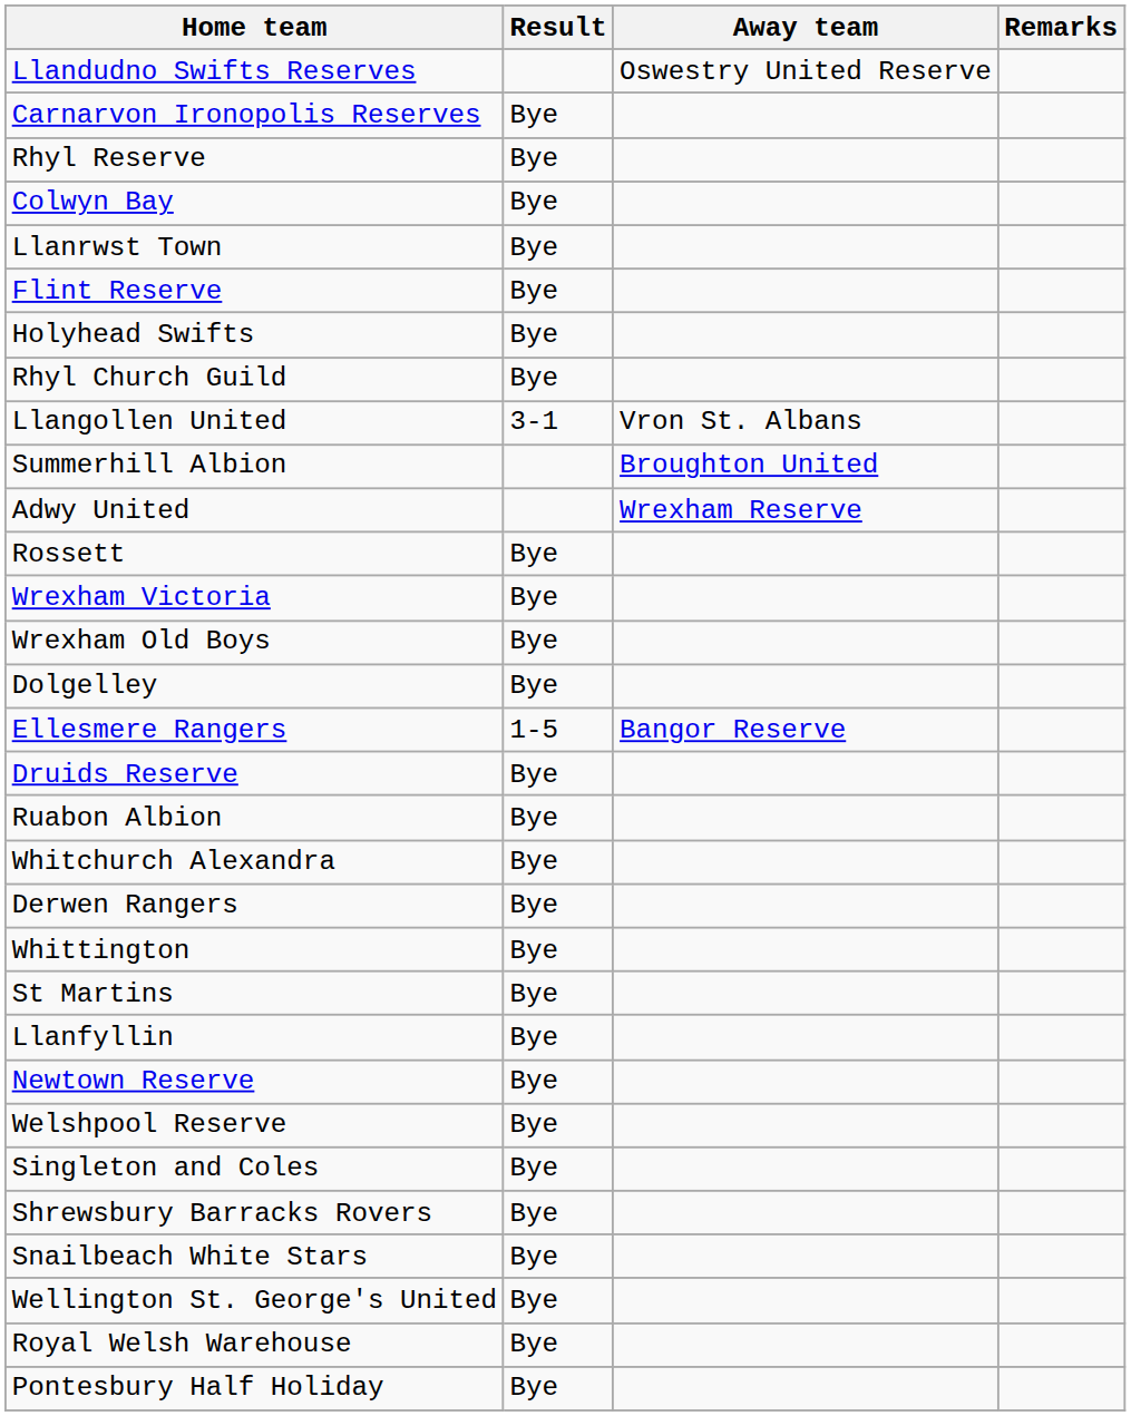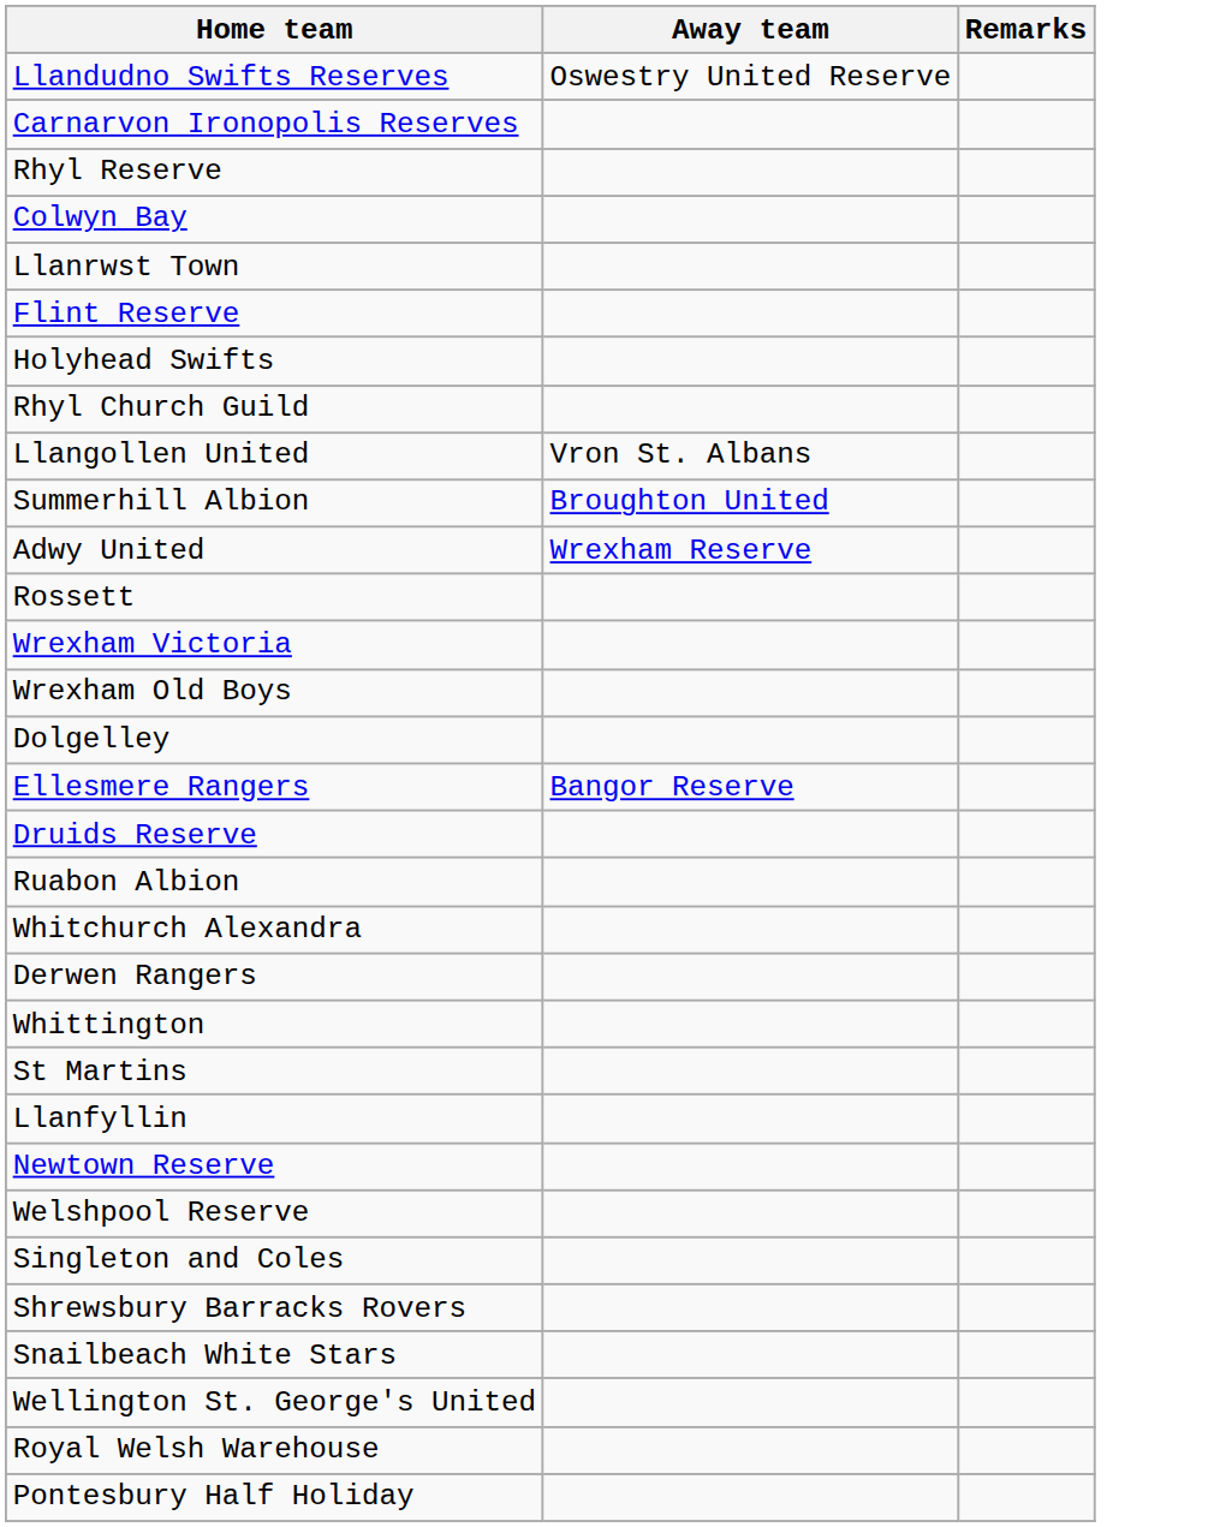 <table class="wikitable">
 <tr>
 <th>Home team</th>
-<th>Result</th>
 <th>Away team</th>
 <th>Remarks</th>
 </tr>
 <tr>
 <td><a href='#'>Llandudno Swifts Reserves</a></td>
-<td></td>
 <td>Oswestry United Reserve</td>
 <td></td>
 </tr>
 <tr>
 <td><a href='#'>Carnarvon Ironopolis Reserves</a></td>
-<td>Bye</td>
 <td></td>
 <td></td>
 </tr>
 <tr>
 <td>Rhyl Reserve</td>
-<td>Bye</td>
 <td></td>
 <td></td>
 </tr>
 <tr>
 <td><a href='#'>Colwyn Bay</a></td>
-<td>Bye</td>
 <td></td>
 <td></td>
 </tr>
 <tr>
 <td>Llanrwst Town</td>
-<td>Bye</td>
 <td></td>
 <td></td>
 </tr>
 <tr>
 <td><a href='#'>Flint Reserve</a></td>
-<td>Bye</td>
 <td></td>
 <td></td>
 </tr>
 <tr>
 <td>Holyhead Swifts</td>
-<td>Bye</td>
 <td></td>
 <td></td>
 </tr>
 <tr>
 <td>Rhyl Church Guild</td>
-<td>Bye</td>
 <td></td>
 <td></td>
 </tr>
 <tr>
 <td>Llangollen United</td>
-<td>3-1</td>
 <td>Vron St. Albans</td>
 <td></td>
 </tr>
 <tr>
 <td>Summerhill Albion</td>
-<td></td>
 <td><a href='#'>Broughton United</a></td>
 <td></td>
 </tr>
 <tr>
 <td>Adwy United</td>
-<td></td>
 <td><a href='#'>Wrexham Reserve</a></td>
 <td></td>
 </tr>
 <tr>
 <td>Rossett</td>
-<td>Bye</td>
 <td></td>
 <td></td>
 </tr>
 <tr>
 <td><a href='#'>Wrexham Victoria</a></td>
-<td>Bye</td>
 <td></td>
 <td></td>
 </tr>
 <tr>
 <td>Wrexham Old Boys</td>
-<td>Bye</td>
 <td></td>
 <td></td>
 </tr>
 <tr>
 <td>Dolgelley</td>
-<td>Bye</td>
 <td></td>
 <td></td>
 </tr>
 <tr>
 <td> <a href='#'>Ellesmere Rangers</a></td>
-<td>1-5</td>
 <td><a href='#'>Bangor Reserve</a></td>
 <td></td>
 </tr>
 <tr>
 <td><a href='#'>Druids Reserve</a></td>
-<td>Bye</td>
 <td></td>
 <td></td>
 </tr>
 <tr>
 <td>Ruabon Albion</td>
-<td>Bye</td>
 <td></td>
 <td></td>
 </tr>
 <tr>
 <td> Whitchurch Alexandra</td>
-<td>Bye</td>
 <td></td>
 <td></td>
 </tr>
 <tr>
 <td> Derwen Rangers</td>
-<td>Bye</td>
 <td></td>
 <td></td>
 </tr>
 <tr>
 <td> Whittington</td>
-<td>Bye</td>
 <td></td>
 <td></td>
 </tr>
 <tr>
 <td> St Martins</td>
-<td>Bye</td>
 <td></td>
 <td></td>
 </tr>
 <tr>
 <td>Llanfyllin</td>
-<td>Bye</td>
 <td></td>
 <td></td>
 </tr>
 <tr>
 <td><a href='#'>Newtown Reserve</a></td>
-<td>Bye</td>
 <td></td>
 <td></td>
 </tr>
 <tr>
 <td>Welshpool Reserve</td>
-<td>Bye</td>
 <td></td>
 <td></td>
 </tr>
 <tr>
 <td> Singleton and Coles</td>
-<td>Bye</td>
 <td></td>
 <td></td>
 </tr>
 <tr>
 <td> Shrewsbury Barracks Rovers</td>
-<td>Bye</td>
 <td></td>
 <td></td>
 </tr>
 <tr>
 <td> Snailbeach White Stars</td>
-<td>Bye</td>
 <td></td>
 <td></td>
 </tr>
 <tr>
 <td> Wellington St. George's United</td>
-<td>Bye</td>
 <td></td>
 <td></td>
 </tr>
 <tr>
 <td>Royal Welsh Warehouse</td>
-<td>Bye</td>
 <td></td>
 <td></td>
 </tr>
 <tr>
 <td> Pontesbury Half Holiday</td>
-<td>Bye</td>
 <td></td>
 <td></td>
 </tr>
 </table>
